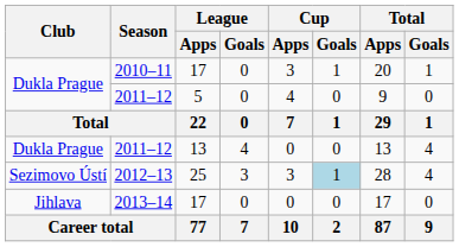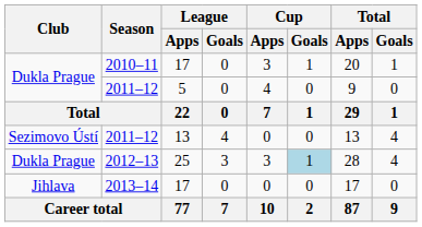 <table class="wikitable" style="text-align:center">
 <tr>
 <th rowspan="2">Club</th>
 <th rowspan="2">Season</th>
 <th colspan="2">League</th>
 <th colspan="2">Cup</th>
 <th colspan="2">Total</th>
 </tr>
 <tr>
 <th>Apps</th>
 <th>Goals</th>
 <th>Apps</th>
 <th>Goals</th>
 <th>Apps</th>
 <th>Goals</th>
 </tr>
 <tr>
 <td rowspan="2"><a href='#'>Dukla Prague</a></td>
 <td><a href='#'>2010–11</a></td>
 <td>17</td>
 <td>0</td>
 <td>3</td>
 <td>1</td>
 <td>20</td>
 <td>1</td>
 </tr>
 <tr>
 <td><a href='#'>2011–12</a></td>
 <td>5</td>
 <td>0</td>
 <td>4</td>
 <td>0</td>
 <td>9</td>
 <td>0</td>
 </tr>
 <tr>
 <th colspan="2">Total</th>
 <th>22</th>
 <th>0</th>
 <th>7</th>
 <th>1</th>
 <th>29</th>
 <th>1</th>
 </tr>
 <tr>
-<td><a href='#'>Dukla Prague</a></td>
+<td><a href='#'>Sezimovo Ústí</a></td>
 <td><a href='#'>2011–12</a></td>
 <td>13</td>
 <td>4</td>
 <td>0</td>
 <td>0</td>
 <td>13</td>
 <td>4</td>
 </tr>
 <tr>
-<td><a href='#'>Sezimovo Ústí</a></td>
+<td><a href='#'>Dukla Prague</a></td>
 <td><a href='#'>2012–13</a></td>
 <td>25</td>
 <td>3</td>
 <td>3</td>
 <td style="background: lightblue;">1</td>
 <td>28</td>
 <td>4</td>
 </tr>
 <tr>
 <td><a href='#'>Jihlava</a></td>
 <td><a href='#'>2013–14</a></td>
 <td>17</td>
 <td>0</td>
 <td>0</td>
 <td>0</td>
 <td>17</td>
 <td>0</td>
 </tr>
 <tr>
 <th colspan="2">Career total</th>
 <th>77</th>
 <th>7</th>
 <th>10</th>
 <th>2</th>
 <th>87</th>
 <th>9</th>
 </tr>
 </table>
